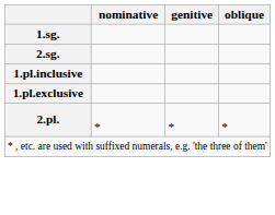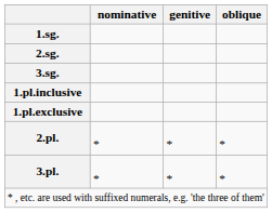 <table class="wikitable">
 <tr>
 <th></th>
 <th>nominative</th>
 <th>genitive</th>
 <th>oblique</th>
 </tr>
 <tr>
 <th>1.sg.</th>
 <td></td>
 <td></td>
 <td></td>
 </tr>
 <tr>
 <th>2.sg.</th>
+<td></td>
+<td></td>
+<td></td>
+</tr>
+<tr>
+<th>3.sg.</th>
 <td></td>
 <td></td>
 <td></td>
 </tr>
 <tr>
 <th>1.pl.inclusive</th>
 <td></td>
 <td></td>
 <td></td>
 </tr>
 <tr>
 <th>1.pl.exclusive</th>
 <td></td>
 <td></td>
 <td></td>
 </tr>
 <tr>
 <th>2.pl.</th>
 <td><br>*</td>
 <td><br>*</td>
 <td><br>*</td>
 </tr>
 <tr>
+<th>3.pl.</th>
+<td><br>*</td>
+<td><br>*</td>
+<td><br>*</td>
+</tr>
+<tr>
 <td colspan="4"><small>* ,  etc. are used with suffixed numerals, e.g.  'the three of them'</small></td>
 </tr>
 </table>
